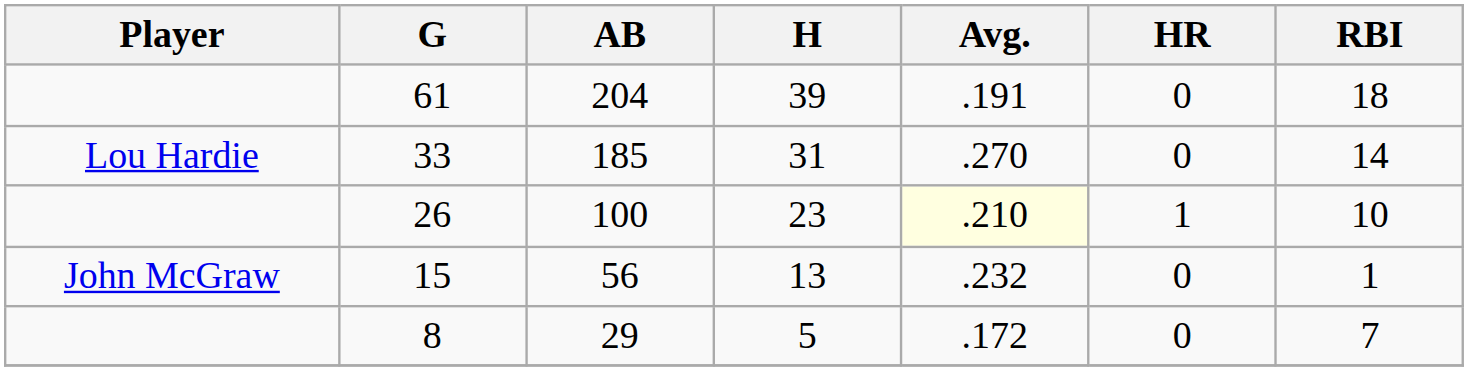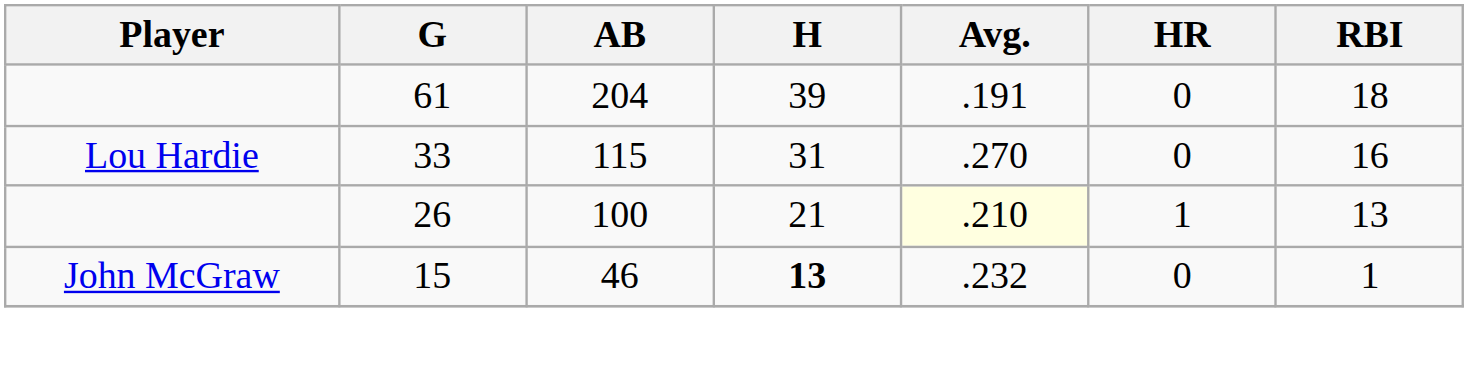 <table class="wikitable sortable">
 <tr>
 <th bgcolor="#DDDDFF" width="16%">Player</th>
 <th bgcolor="#DDDDFF" width="9%">G</th>
 <th bgcolor="#DDDDFF" width="9%">AB</th>
 <th bgcolor="#DDDDFF" width="9%">H</th>
 <th bgcolor="#DDDDFF" width="9%">Avg.</th>
 <th bgcolor="#DDDDFF" width="9%">HR</th>
 <th bgcolor="#DDDDFF" width="9%">RBI</th>
 </tr>
 <tr align="center">
 <td></td>
 <td>61</td>
 <td>204</td>
 <td>39</td>
 <td>.191</td>
 <td>0</td>
 <td>18</td>
 </tr>
 <tr align="center">
 <td><a href='#'>Lou Hardie</a></td>
 <td>33</td>
-<td>185</td>
+<td>115</td>
 <td>31</td>
 <td>.270</td>
 <td>0</td>
-<td>14</td>
+<td>16</td>
 </tr>
 <tr align=center>
 <td></td>
 <td>26</td>
 <td>100</td>
-<td>23</td>
+<td>21</td>
 <td style="background: lightyellow;">.210</td>
 <td>1</td>
-<td>10</td>
+<td>13</td>
 </tr>
 <tr align="center">
 <td><a href='#'>John McGraw</a></td>
 <td>15</td>
-<td>56</td>
-<td>13</td>
+<td>46</td>
+<td><strong>13</strong></td>
 <td>.232</td>
 <td>0</td>
 <td>1</td>
 </tr>
-<tr align=center>
-<td></td>
-<td>8</td>
-<td>29</td>
-<td>5</td>
-<td>.172</td>
-<td>0</td>
-<td>7</td>
-</tr>
 <tr align="center">
 </tr>
 </table>
